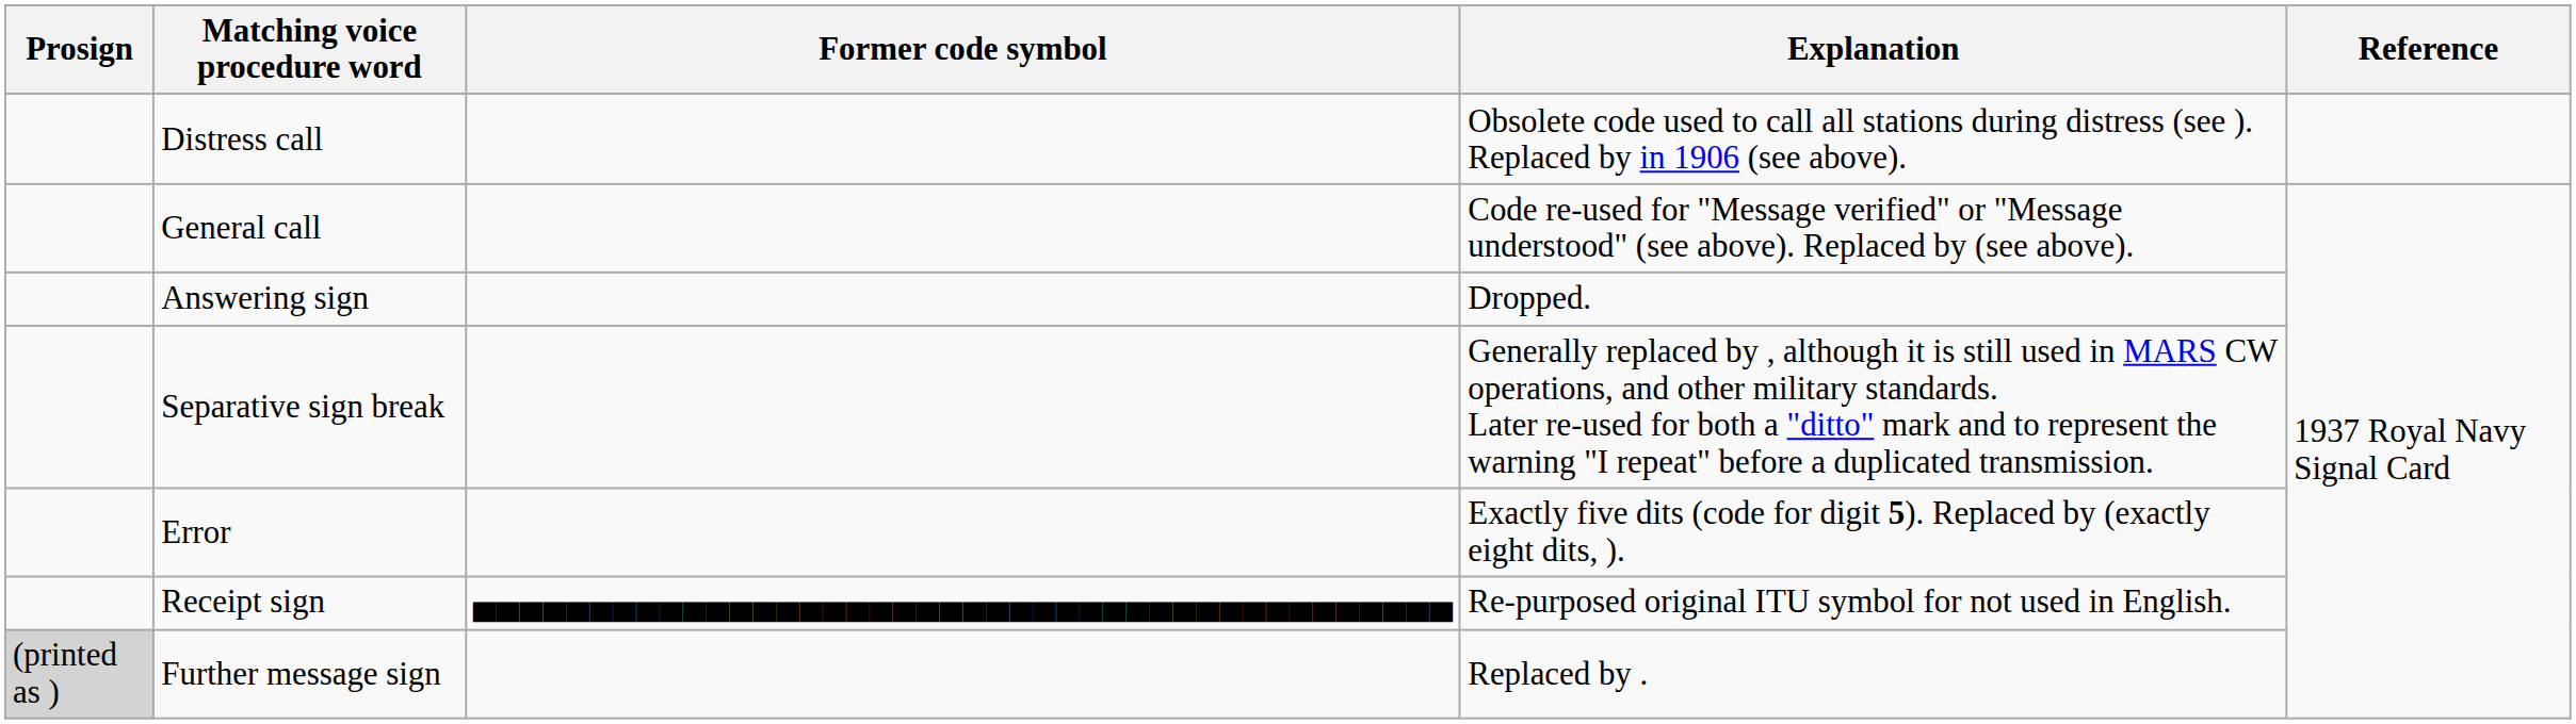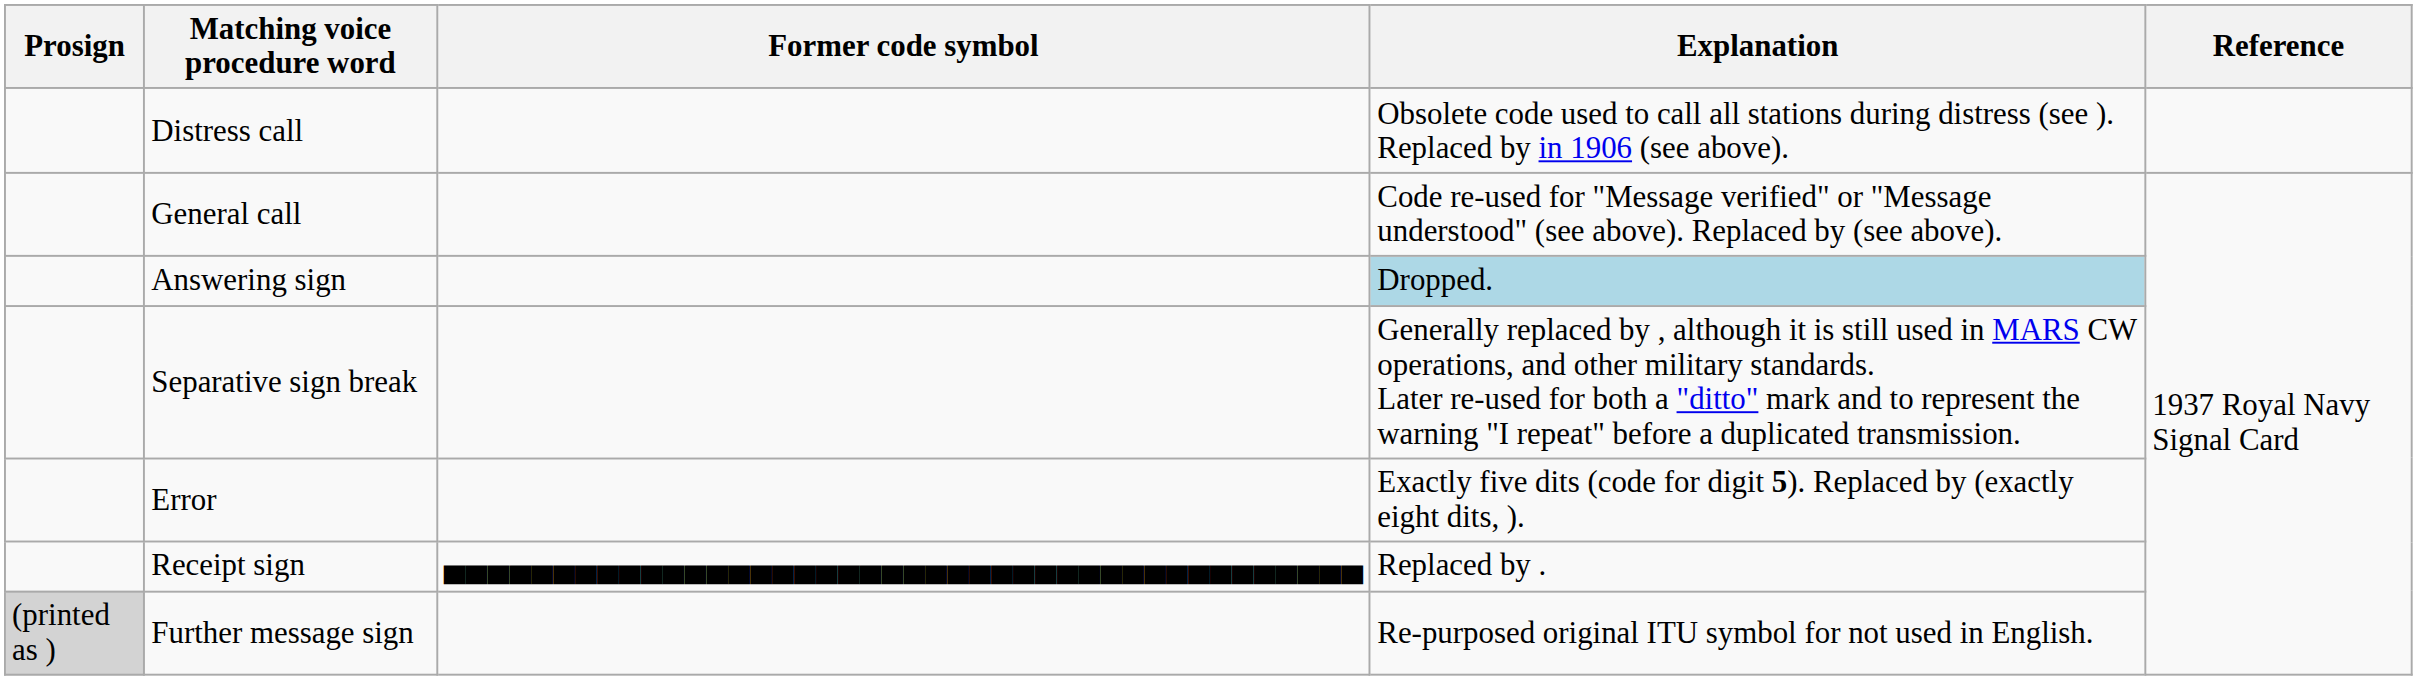 <table class="wikitable">
 <tr>
 <th>Prosign</th>
 <th>Matching voice procedure word</th>
 <th>Former code symbol</th>
 <th>Explanation</th>
 <th>Reference</th>
 </tr>
 <tr>
 <td></td>
 <td>Distress call</td>
 <td>  </td>
 <td>Obsolete code used to call all stations during distress (see <strong></strong>). Replaced by <a href='#'><strong></strong> in 1906</a> (see above).</td>
 </tr>
 <tr>
 <td></td>
 <td>General call</td>
 <td></td>
 <td>Code re-used for "Message verified" or "Message understood" (see <strong></strong> above). Replaced by <strong></strong> (see above).</td>
 <td rowspan="6">1937 Royal Navy Signal Card</td>
 </tr>
 <tr>
 <td></td>
 <td>Answering sign</td>
 <td></td>
-<td>Dropped.</td>
+<td style="background: lightblue;">Dropped.</td>
 </tr>
 <tr>
 <td></td>
 <td>Separative sign break</td>
 <td> </td>
 <td>Generally replaced by <strong></strong>, although it is still used in <a href='#'>MARS</a> CW operations, and other military standards.<br>Later re-used for both a <a href='#'>"ditto"</a> mark and to represent the warning "I repeat" before a duplicated transmission.</td>
 </tr>
 <tr>
 <td></td>
 <td>Error</td>
 <td></td>
 <td>Exactly five dits (code for digit <strong>5</strong>). Replaced by <strong></strong> (exactly eight dits, <strong></strong>).</td>
 </tr>
 <tr>
 <td></td>
 <td>Receipt sign</td>
 <td><span><span>▄▄</span>▄<span>▄</span>▄▄▄<span>▄</span>▄<span>▄</span>▄<span>▄</span>▄▄▄<span>▄</span>▄<span>▄</span>▄<span>▄</span>▄▄▄<span>▄</span>▄<span>▄</span>▄<span>▄</span>▄▄▄<span>▄</span>▄<span>▄</span>▄<span>▄</span>▄▄▄<span>▄</span>▄<span>▄</span></span> </td>
-<td>Re-purposed original ITU symbol for <strong></strong> not used in English.</td>
+<td>Replaced by <strong></strong>.</td>
 </tr>
 <tr>
 <td style="background: lightgrey;"> (printed as )</td>
 <td>Further message sign</td>
 <td></td>
-<td>Replaced by <strong></strong>.</td>
+<td>Re-purposed original ITU symbol for <strong></strong> not used in English.</td>
 </tr>
 </table>
